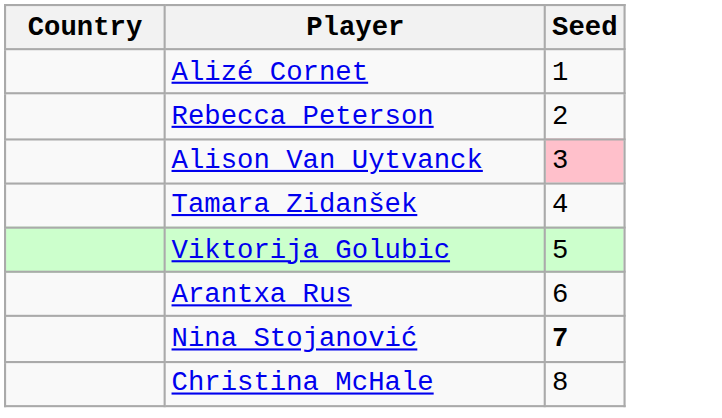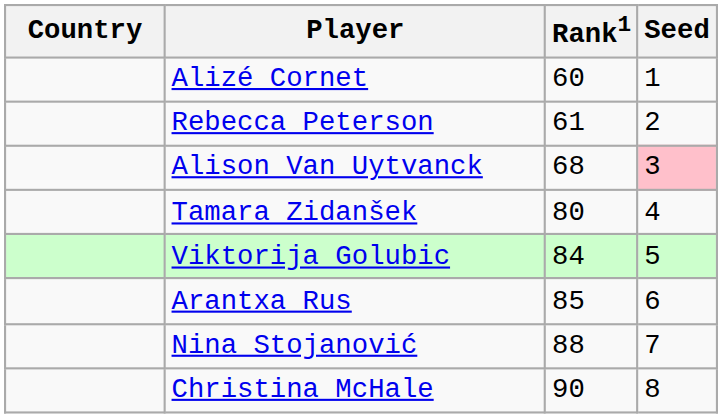 <table class="sortable wikitable">
 <tr>
 <th width="70">Country</th>
 <th width="175">Player</th>
+<th>Rank<sup>1</sup></th>
 <th>Seed</th>
 </tr>
 <tr>
 <td></td>
 <td><a href='#'>Alizé Cornet</a></td>
+<td>60</td>
 <td>1</td>
 </tr>
 <tr>
 <td></td>
 <td><a href='#'>Rebecca Peterson</a></td>
+<td>61</td>
 <td>2</td>
 </tr>
 <tr>
 <td></td>
 <td><a href='#'>Alison Van Uytvanck</a></td>
+<td>68</td>
 <td style="background: pink;">3</td>
 </tr>
 <tr>
 <td></td>
 <td><a href='#'>Tamara Zidanšek</a></td>
+<td>80</td>
 <td>4</td>
 </tr>
 <tr style="background:#cfc;">
 <td></td>
 <td><a href='#'>Viktorija Golubic</a></td>
+<td>84</td>
 <td>5</td>
 </tr>
 <tr>
 <td></td>
 <td><a href='#'>Arantxa Rus</a></td>
+<td>85</td>
 <td>6</td>
 </tr>
 <tr>
 <td></td>
 <td><a href='#'>Nina Stojanović</a></td>
-<td><strong>7</strong></td>
+<td>88</td>
+<td>7</td>
 </tr>
 <tr>
 <td></td>
 <td><a href='#'>Christina McHale</a></td>
+<td>90</td>
 <td>8</td>
 </tr>
 </table>
